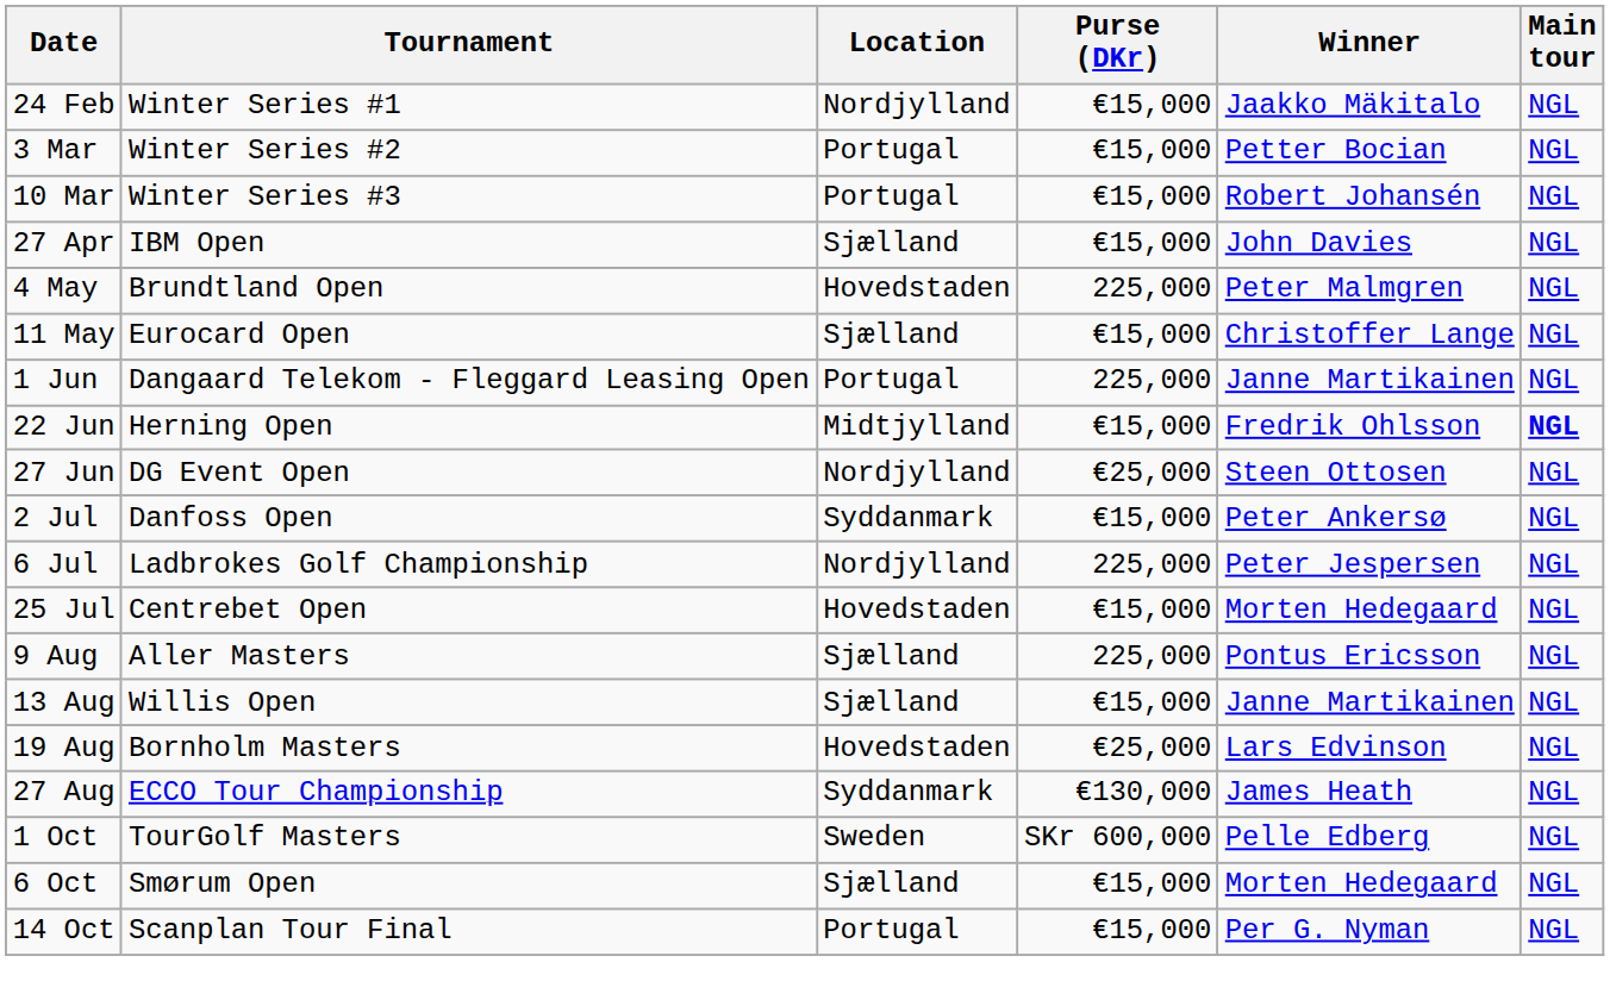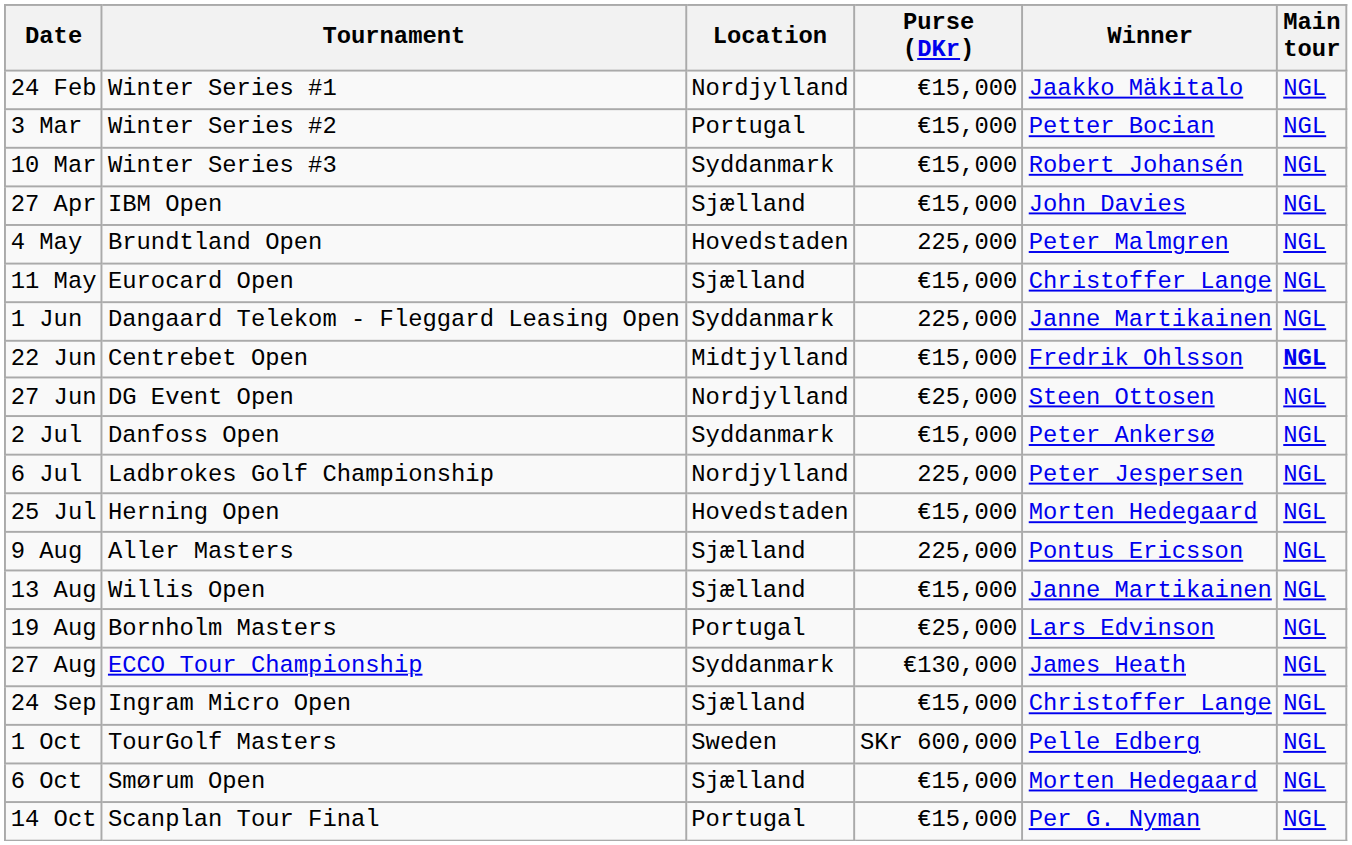 <table class="wikitable" style="font-size:95%;">
 <tr>
 <th>Date</th>
 <th>Tournament</th>
 <th>Location</th>
 <th>Purse<br>(<a href='#'>DKr</a>)</th>
 <th>Winner</th>
 <th>Main<br>tour</th>
 </tr>
 <tr>
 <td>24 Feb</td>
 <td>Winter Series #1</td>
 <td>Nordjylland</td>
 <td align=right>€15,000</td>
 <td> <a href='#'>Jaakko Mäkitalo</a></td>
 <td><a href='#'>NGL</a></td>
 </tr>
 <tr>
 <td>3 Mar</td>
 <td>Winter Series #2</td>
 <td>Portugal</td>
 <td align=right>€15,000</td>
 <td> <a href='#'>Petter Bocian</a></td>
 <td><a href='#'>NGL</a></td>
 </tr>
 <tr>
 <td>10 Mar</td>
 <td>Winter Series #3</td>
-<td>Portugal</td>
+<td>Syddanmark</td>
 <td align=right>€15,000</td>
 <td> <a href='#'>Robert Johansén</a></td>
 <td><a href='#'>NGL</a></td>
 </tr>
 <tr>
 <td>27 Apr</td>
 <td>IBM Open</td>
 <td>Sjælland</td>
 <td align=right>€15,000</td>
 <td> <a href='#'>John Davies</a></td>
 <td><a href='#'>NGL</a></td>
 </tr>
 <tr>
 <td>4 May</td>
 <td>Brundtland Open</td>
 <td>Hovedstaden</td>
 <td align=right>225,000</td>
 <td> <a href='#'>Peter Malmgren</a></td>
 <td><a href='#'>NGL</a></td>
 </tr>
 <tr>
 <td>11 May</td>
 <td>Eurocard Open</td>
 <td>Sjælland</td>
 <td align=right>€15,000</td>
 <td> <a href='#'>Christoffer Lange</a></td>
 <td><a href='#'>NGL</a></td>
 </tr>
 <tr>
 <td>1 Jun</td>
 <td>Dangaard Telekom - Fleggard Leasing Open</td>
-<td>Portugal</td>
+<td>Syddanmark</td>
 <td align=right>225,000</td>
 <td> <a href='#'>Janne Martikainen</a></td>
 <td><a href='#'>NGL</a></td>
 </tr>
 <tr>
 <td>22 Jun</td>
-<td>Herning Open</td>
+<td>Centrebet Open</td>
 <td>Midtjylland</td>
 <td align=right>€15,000</td>
 <td> <a href='#'>Fredrik Ohlsson</a></td>
 <td><strong><a href='#'>NGL</a></strong></td>
 </tr>
 <tr>
 <td>27 Jun</td>
 <td>DG Event Open</td>
 <td>Nordjylland</td>
 <td align=right>€25,000</td>
 <td> <a href='#'>Steen Ottosen</a></td>
 <td><a href='#'>NGL</a></td>
 </tr>
 <tr>
 <td>2 Jul</td>
 <td>Danfoss Open</td>
 <td>Syddanmark</td>
 <td align=right>€15,000</td>
 <td> <a href='#'>Peter Ankersø</a></td>
 <td><a href='#'>NGL</a></td>
 </tr>
 <tr>
 <td>6 Jul</td>
 <td>Ladbrokes Golf Championship</td>
 <td>Nordjylland</td>
 <td align=right>225,000</td>
 <td> <a href='#'>Peter Jespersen</a></td>
 <td><a href='#'>NGL</a></td>
 </tr>
 <tr>
 <td>25 Jul</td>
-<td>Centrebet Open</td>
+<td>Herning Open</td>
 <td>Hovedstaden</td>
 <td align=right>€15,000</td>
 <td> <a href='#'>Morten Hedegaard</a></td>
 <td><a href='#'>NGL</a></td>
 </tr>
 <tr>
 <td>9 Aug</td>
 <td>Aller Masters</td>
 <td>Sjælland</td>
 <td align=right>225,000</td>
 <td> <a href='#'>Pontus Ericsson</a></td>
 <td><a href='#'>NGL</a></td>
 </tr>
 <tr>
 <td>13 Aug</td>
 <td>Willis Open</td>
 <td>Sjælland</td>
 <td align=right>€15,000</td>
 <td> <a href='#'>Janne Martikainen</a></td>
 <td><a href='#'>NGL</a></td>
 </tr>
 <tr>
 <td>19 Aug</td>
 <td>Bornholm Masters</td>
-<td>Hovedstaden</td>
+<td>Portugal</td>
 <td align=right>€25,000</td>
 <td> <a href='#'>Lars Edvinson</a></td>
 <td><a href='#'>NGL</a></td>
 </tr>
 <tr>
 <td>27 Aug</td>
 <td><a href='#'>ECCO Tour Championship</a></td>
 <td>Syddanmark</td>
 <td align=right>€130,000</td>
 <td> <a href='#'>James Heath</a></td>
+<td><a href='#'>NGL</a></td>
+</tr>
+<tr>
+<td>24 Sep</td>
+<td>Ingram Micro Open</td>
+<td>Sjælland</td>
+<td align=right>€15,000</td>
+<td> <a href='#'>Christoffer Lange</a></td>
 <td><a href='#'>NGL</a></td>
 </tr>
 <tr>
 <td>1 Oct</td>
 <td>TourGolf Masters</td>
 <td>Sweden</td>
 <td align=right>SKr 600,000</td>
 <td> <a href='#'>Pelle Edberg</a></td>
 <td><a href='#'>NGL</a></td>
 </tr>
 <tr>
 <td>6 Oct</td>
 <td>Smørum Open</td>
 <td>Sjælland</td>
 <td align=right>€15,000</td>
 <td> <a href='#'>Morten Hedegaard</a></td>
 <td><a href='#'>NGL</a></td>
 </tr>
 <tr>
 <td>14 Oct</td>
 <td>Scanplan Tour Final</td>
 <td>Portugal</td>
 <td align=right>€15,000</td>
 <td> <a href='#'>Per G. Nyman</a></td>
 <td><a href='#'>NGL</a></td>
 </tr>
 </table>
